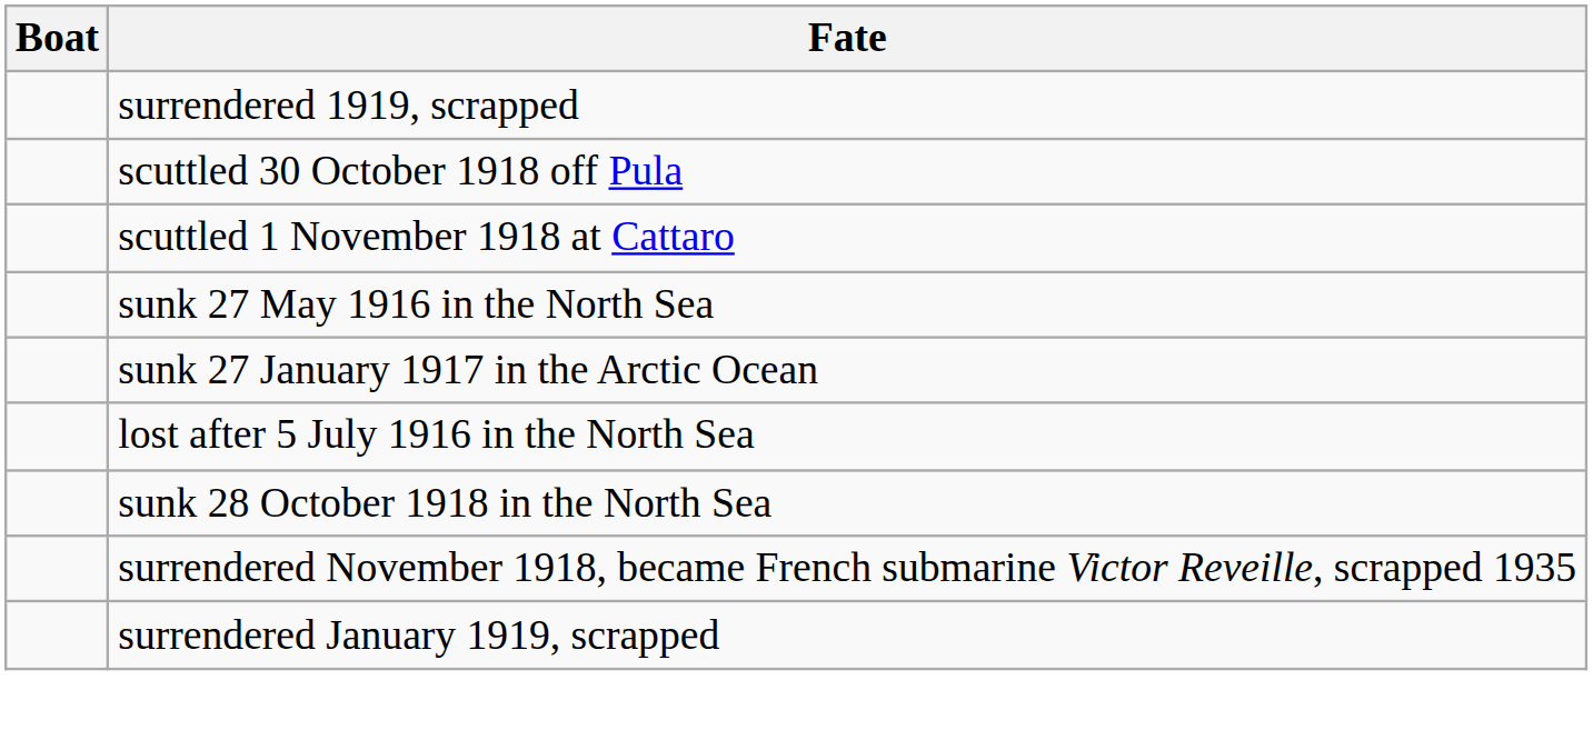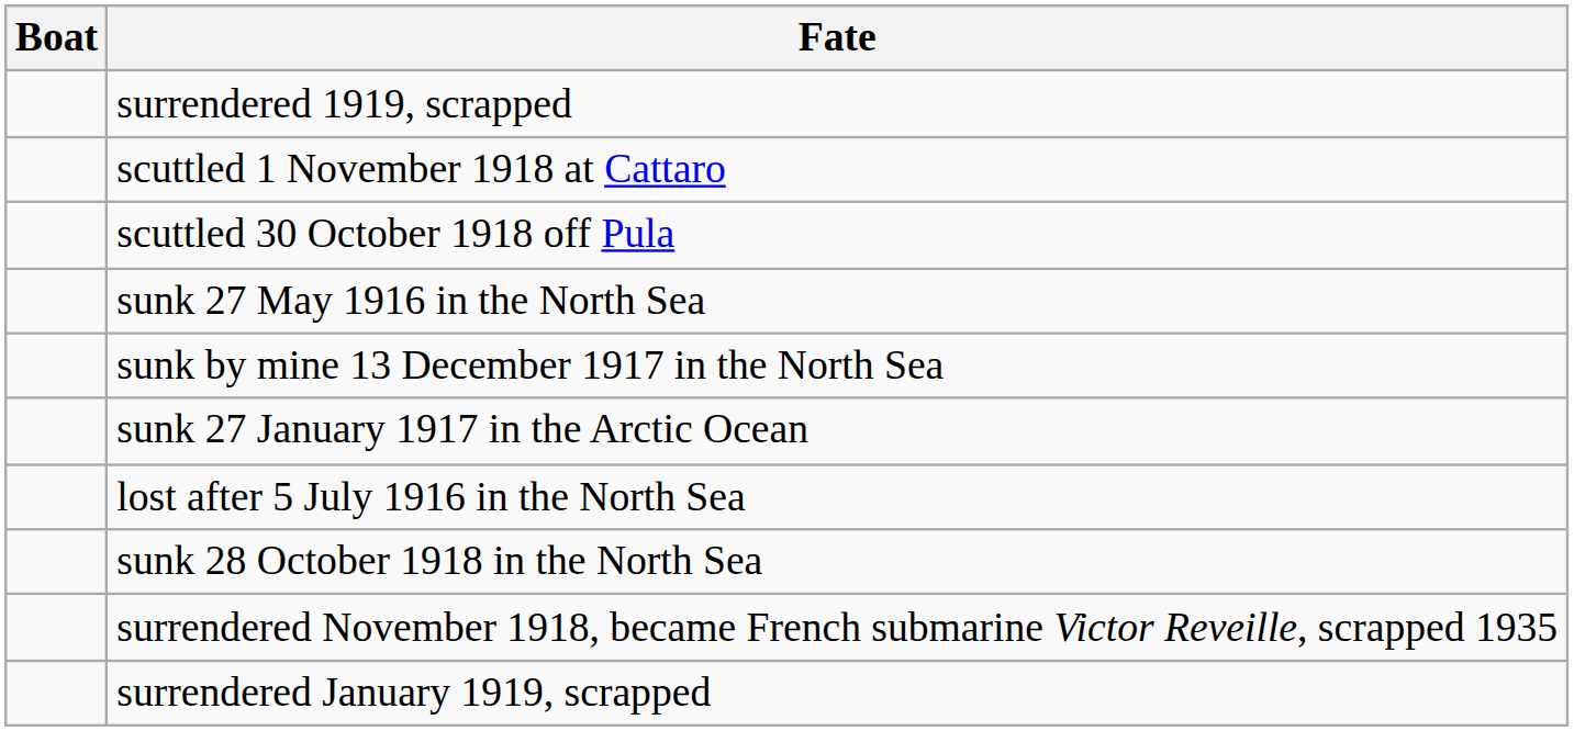 <table class="wikitable">
 <tr>
 <th>Boat</th>
 <th>Fate</th>
 </tr>
 <tr>
 <td></td>
 <td>surrendered 1919, scrapped</td>
 </tr>
 <tr>
 <td></td>
+<td>scuttled 1 November 1918 at <a href='#'>Cattaro</a></td>
+</tr>
+<tr>
+<td></td>
 <td>scuttled 30 October 1918 off <a href='#'>Pula</a></td>
 </tr>
 <tr>
 <td></td>
-<td>scuttled 1 November 1918 at <a href='#'>Cattaro</a></td>
+<td>sunk 27 May 1916 in the North Sea</td>
 </tr>
 <tr>
 <td></td>
-<td>sunk 27 May 1916 in the North Sea</td>
+<td>sunk by mine 13 December 1917 in the North Sea</td>
 </tr>
 <tr>
 <td></td>
 <td>sunk 27 January 1917 in the Arctic Ocean</td>
 </tr>
 <tr>
 <td></td>
 <td>lost after 5 July 1916 in the North Sea</td>
 </tr>
 <tr>
 <td></td>
 <td>sunk 28 October 1918 in the North Sea</td>
 </tr>
 <tr>
 <td></td>
 <td>surrendered November 1918, became French submarine <em>Victor Reveille</em>, scrapped 1935</td>
 </tr>
 <tr>
 <td></td>
 <td>surrendered January 1919, scrapped</td>
 </tr>
 </table>
